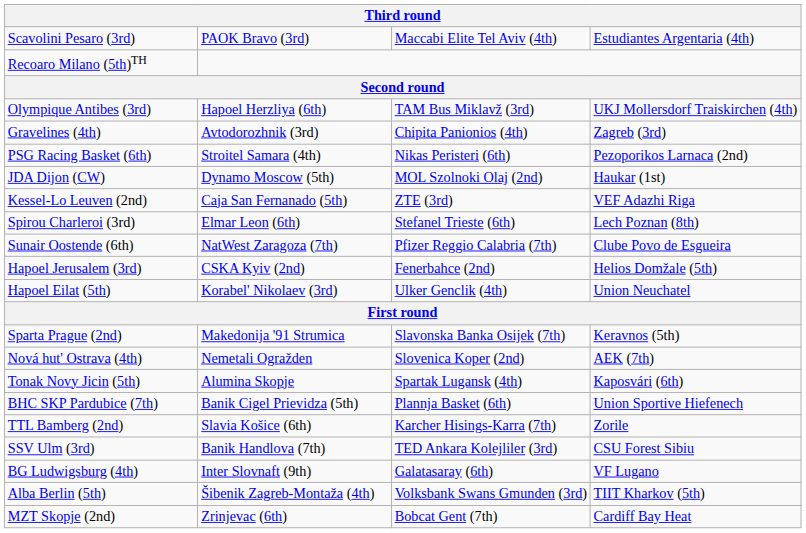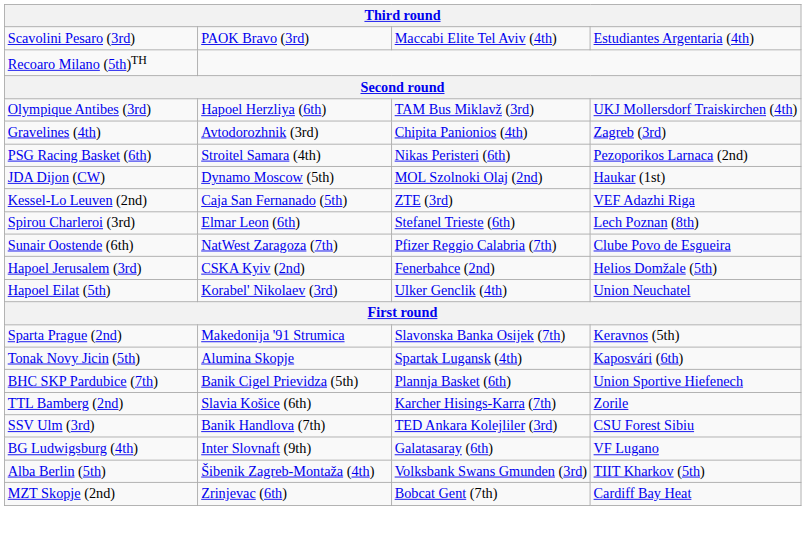 <table class="wikitable" style="white-space: nowrap;">
 <tr>
 <th colspan="4"><a href='#'>Third round</a></th>
 </tr>
 <tr>
 <td width="210"> <a href='#'>Scavolini Pesaro</a> (<a href='#'>3rd</a>)</td>
 <td width="210"> <a href='#'>PAOK Bravo</a> (<a href='#'>3rd</a>)</td>
 <td width="210"> <a href='#'>Maccabi Elite Tel Aviv</a> (<a href='#'>4th</a>)</td>
 <td width="210"> <a href='#'>Estudiantes Argentaria</a> (<a href='#'>4th</a>)</td>
 </tr>
 <tr>
 <td> <a href='#'>Recoaro Milano</a> (<a href='#'>5th</a>)<sup>TH</sup></td>
 <td colspan="3"></td>
 </tr>
 <tr>
 <th colspan="4"><a href='#'>Second round</a></th>
 </tr>
 <tr>
 <td width="210"> <a href='#'>Olympique Antibes</a> (<a href='#'>3rd</a>)</td>
 <td width="210"> <a href='#'>Hapoel Herzliya</a> (<a href='#'>6th</a>)</td>
 <td width="210"> <a href='#'>TAM Bus Miklavž</a> (<a href='#'>3rd</a>)</td>
 <td width="210"> <a href='#'>UKJ Mollersdorf Traiskirchen</a> (<a href='#'>4th</a>)</td>
 </tr>
 <tr>
 <td> <a href='#'>Gravelines</a> (<a href='#'>4th</a>)</td>
 <td> <a href='#'>Avtodorozhnik</a> (3rd)</td>
 <td> <a href='#'>Chipita Panionios</a> (<a href='#'>4th</a>)</td>
 <td> <a href='#'>Zagreb</a> (<a href='#'>3rd</a>)</td>
 </tr>
 <tr>
 <td> <a href='#'>PSG Racing Basket</a> (<a href='#'>6th</a>)</td>
 <td> <a href='#'>Stroitel Samara</a> (4th)</td>
 <td> <a href='#'>Nikas Peristeri</a> (<a href='#'>6th</a>)</td>
 <td> <a href='#'>Pezoporikos Larnaca</a> (2nd)</td>
 </tr>
 <tr>
 <td> <a href='#'>JDA Dijon</a> (<a href='#'>CW</a>)</td>
 <td> <a href='#'>Dynamo Moscow</a> (5th)</td>
 <td> <a href='#'>MOL Szolnoki Olaj</a>  (<a href='#'>2nd</a>)</td>
 <td> <a href='#'>Haukar</a> (1st)</td>
 </tr>
 <tr>
 <td> <a href='#'>Kessel-Lo Leuven</a> (2nd)</td>
 <td> <a href='#'>Caja San Fernanado</a> (<a href='#'>5th</a>)</td>
 <td> <a href='#'>ZTE</a> (<a href='#'>3rd</a>)</td>
 <td> <a href='#'>VEF Adazhi Riga</a></td>
 </tr>
 <tr>
 <td> <a href='#'>Spirou Charleroi</a> (3rd)</td>
 <td> <a href='#'>Elmar Leon</a> (<a href='#'>6th</a>)</td>
 <td> <a href='#'>Stefanel Trieste</a> (<a href='#'>6th</a>)</td>
 <td> <a href='#'>Lech Poznan</a> (<a href='#'>8th</a>)</td>
 </tr>
 <tr>
 <td> <a href='#'>Sunair Oostende</a> (6th)</td>
 <td> <a href='#'>NatWest Zaragoza</a> (<a href='#'>7th</a>)</td>
 <td> <a href='#'>Pfizer Reggio Calabria</a> (<a href='#'>7th</a>)</td>
 <td> <a href='#'>Clube Povo de Esgueira</a></td>
 </tr>
 <tr>
 <td width="210"> <a href='#'>Hapoel Jerusalem</a> (<a href='#'>3rd</a>)</td>
 <td width="210"> <a href='#'>CSKA Kyiv</a> (<a href='#'>2nd</a>)</td>
 <td width="210"> <a href='#'>Fenerbahce</a> (<a href='#'>2nd</a>)</td>
 <td width="210"> <a href='#'>Helios Domžale</a> (<a href='#'>5th</a>)</td>
 </tr>
 <tr>
 <td> <a href='#'>Hapoel Eilat</a> (<a href='#'>5th</a>)</td>
 <td> <a href='#'>Korabel' Nikolaev</a> (<a href='#'>3rd</a>)</td>
 <td> <a href='#'>Ulker Genclik</a> (<a href='#'>4th</a>)</td>
 <td> <a href='#'>Union Neuchatel</a></td>
 </tr>
 <tr>
 <th colspan="4"><a href='#'>First round</a></th>
 </tr>
 <tr>
 <td width="210"> <a href='#'>Sparta Prague</a> (<a href='#'>2nd</a>)</td>
 <td width="210"> <a href='#'>Makedonija '91 Strumica</a></td>
 <td width="210"> <a href='#'>Slavonska Banka Osijek</a> (<a href='#'>7th</a>)</td>
 <td width="210"> <a href='#'>Keravnos</a> (5th)</td>
 </tr>
 <tr>
-<td width="210"> <a href='#'>Nová hut' Ostrava</a> (<a href='#'>4th</a>)</td>
-<td width="210"> <a href='#'>Nemetali Ogražden</a></td>
-<td width="210"> <a href='#'>Slovenica Koper</a> (<a href='#'>2nd</a>)</td>
-<td width="210"> <a href='#'>AEK</a> (<a href='#'>7th</a>)</td>
-</tr>
-<tr>
 <td width="210"> <a href='#'>Tonak Novy Jicin</a> (<a href='#'>5th</a>)</td>
 <td width="210"> <a href='#'>Alumina Skopje</a></td>
 <td width="210"> <a href='#'>Spartak Lugansk</a> (<a href='#'>4th</a>)</td>
 <td width="210"> <a href='#'>Kaposvári</a> (<a href='#'>6th</a>)</td>
 </tr>
 <tr>
 <td width="210"> <a href='#'>BHC SKP Pardubice</a> (<a href='#'>7th</a>)</td>
 <td width="210"> <a href='#'>Banik Cigel Prievidza</a> (5th)</td>
 <td width="210"> <a href='#'>Plannja Basket</a> (<a href='#'>6th</a>)</td>
 <td width="210"> <a href='#'>Union Sportive Hiefenech</a></td>
 </tr>
 <tr>
 <td width="210"> <a href='#'>TTL Bamberg</a> (<a href='#'>2nd</a>)</td>
 <td width="210"> <a href='#'>Slavia Košice</a> (6th)</td>
 <td width="210"> <a href='#'>Karcher Hisings-Karra</a> (<a href='#'>7th</a>)</td>
 <td width="210"> <a href='#'>Zorile</a></td>
 </tr>
 <tr>
 <td width="210"> <a href='#'>SSV Ulm</a> (<a href='#'>3rd</a>)</td>
 <td width="210"> <a href='#'>Banik Handlova</a> (7th)</td>
 <td width="210"> <a href='#'>TED Ankara Kolejliler</a> (<a href='#'>3rd</a>)</td>
 <td width="210"> <a href='#'>CSU Forest Sibiu</a></td>
 </tr>
 <tr>
 <td width="210"> <a href='#'>BG Ludwigsburg</a> (<a href='#'>4th</a>)</td>
 <td width="210"> <a href='#'>Inter Slovnaft</a> (9th)</td>
 <td width="210"> <a href='#'>Galatasaray</a> (<a href='#'>6th</a>)</td>
 <td width="210"> <a href='#'>VF Lugano</a></td>
 </tr>
 <tr>
 <td width="210"> <a href='#'>Alba Berlin</a> (<a href='#'>5th</a>)</td>
 <td width="210"> <a href='#'>Šibenik Zagreb-Montaža</a> (<a href='#'>4th</a>)</td>
 <td width="210"> <a href='#'>Volksbank Swans Gmunden</a> (<a href='#'>3rd</a>)</td>
 <td width="210"> <a href='#'>TIIT Kharkov</a> (<a href='#'>5th</a>)</td>
 </tr>
 <tr>
 <td width="210"> <a href='#'>MZT Skopje</a> (2nd)</td>
 <td width="210"> <a href='#'>Zrinjevac</a> (<a href='#'>6th</a>)</td>
 <td width="210"> <a href='#'>Bobcat Gent</a> (7th)</td>
 <td width="210"> <a href='#'>Cardiff Bay Heat</a></td>
 </tr>
 </table>
